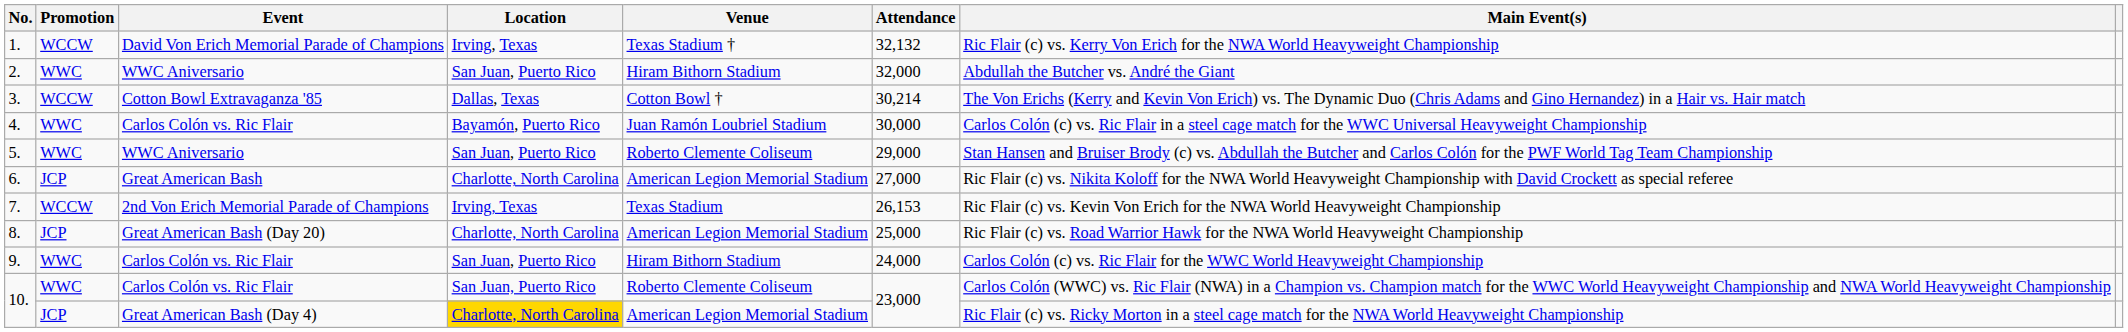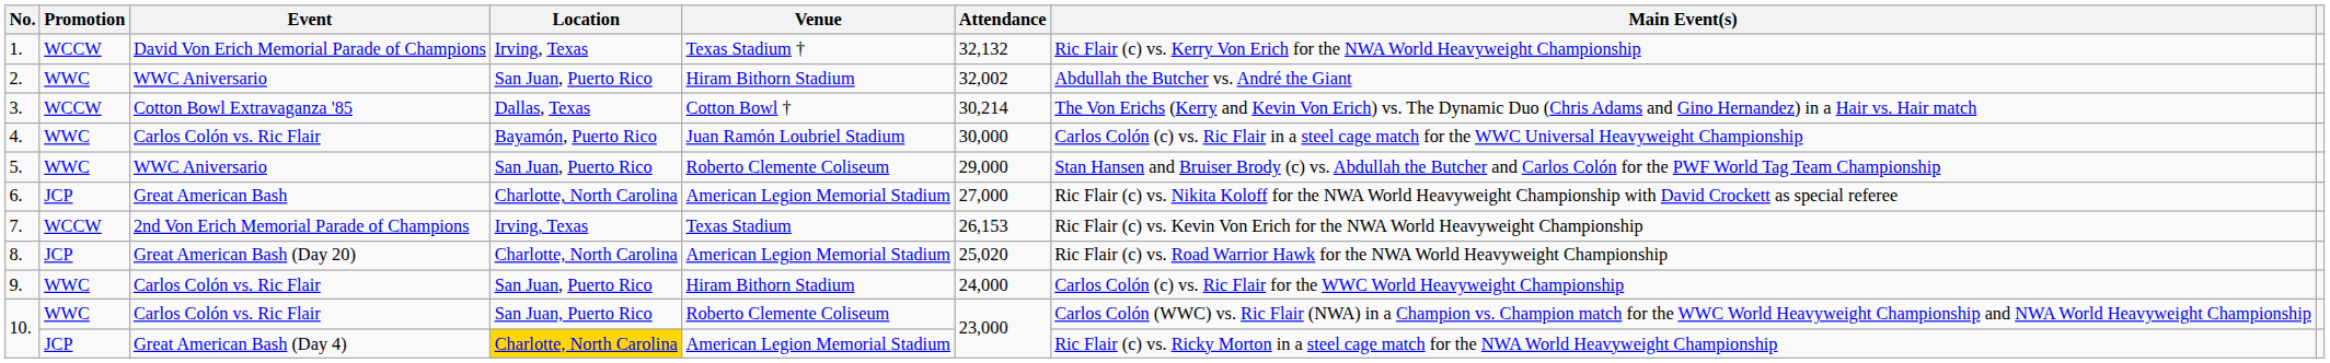 <table class="wikitable sortable" style="font-size:85%;">
 <tr>
 <th>No.</th>
 <th>Promotion</th>
 <th>Event</th>
 <th>Location</th>
 <th>Venue</th>
 <th>Attendance</th>
 <th class=unsortable>Main Event(s)</th>
 <th class=unsortable></th>
 </tr>
 <tr>
 <td>1.</td>
 <td><a href='#'>WCCW</a></td>
 <td><a href='#'>David Von Erich Memorial Parade of Champions</a> <br> </td>
 <td><a href='#'>Irving</a>, <a href='#'>Texas</a></td>
 <td><a href='#'>Texas Stadium</a> †</td>
 <td>32,132</td>
 <td><a href='#'>Ric Flair</a> (c) vs. <a href='#'>Kerry Von Erich</a> for the <a href='#'>NWA World Heavyweight Championship</a></td>
 <td></td>
 </tr>
 <tr>
 <td>2.</td>
 <td><a href='#'>WWC</a></td>
 <td><a href='#'>WWC Aniversario</a><br> </td>
 <td><a href='#'>San Juan</a>, <a href='#'>Puerto Rico</a></td>
 <td><a href='#'>Hiram Bithorn Stadium</a></td>
-<td>32,000</td>
+<td>32,002</td>
 <td><a href='#'>Abdullah the Butcher</a> vs. <a href='#'>André the Giant</a></td>
 <td></td>
 </tr>
 <tr>
 <td>3.</td>
 <td><a href='#'>WCCW</a></td>
 <td><a href='#'>Cotton Bowl Extravaganza '85</a> <br> </td>
 <td><a href='#'>Dallas</a>, <a href='#'>Texas</a></td>
 <td><a href='#'>Cotton Bowl</a> †</td>
 <td>30,214</td>
 <td><a href='#'>The Von Erichs</a> (<a href='#'>Kerry</a> and <a href='#'>Kevin Von Erich</a>) vs. The Dynamic Duo (<a href='#'>Chris Adams</a> and <a href='#'>Gino Hernandez</a>) in a <a href='#'>Hair vs. Hair match</a></td>
 <td></td>
 </tr>
 <tr>
 <td>4.</td>
 <td><a href='#'>WWC</a></td>
 <td><a href='#'>Carlos Colón vs. Ric Flair</a><br> </td>
 <td><a href='#'>Bayamón</a>, <a href='#'>Puerto Rico</a></td>
 <td><a href='#'>Juan Ramón Loubriel Stadium</a></td>
 <td>30,000</td>
 <td><a href='#'>Carlos Colón</a> (c) vs. <a href='#'>Ric Flair</a> in a <a href='#'>steel cage match</a> for the <a href='#'>WWC Universal Heavyweight Championship</a></td>
 <td></td>
 </tr>
 <tr>
 <td>5.</td>
 <td><a href='#'>WWC</a></td>
 <td><a href='#'>WWC Aniversario</a><br> </td>
 <td><a href='#'>San Juan</a>, <a href='#'>Puerto Rico</a></td>
 <td><a href='#'>Roberto Clemente Coliseum</a></td>
 <td>29,000</td>
 <td><a href='#'>Stan Hansen</a> and <a href='#'>Bruiser Brody</a> (c) vs. <a href='#'>Abdullah the Butcher</a> and <a href='#'>Carlos Colón</a> for the <a href='#'>PWF World Tag Team Championship</a></td>
 <td></td>
 </tr>
 <tr>
 <td>6.</td>
 <td><a href='#'>JCP</a></td>
 <td><a href='#'>Great American Bash</a> <br> </td>
 <td><a href='#'>Charlotte, North Carolina</a></td>
 <td><a href='#'>American Legion Memorial Stadium</a></td>
 <td>27,000</td>
 <td>Ric Flair (c) vs. <a href='#'>Nikita Koloff</a> for the NWA World Heavyweight Championship with <a href='#'>David Crockett</a> as special referee</td>
 <td></td>
 </tr>
 <tr>
 <td>7.</td>
 <td><a href='#'>WCCW</a></td>
 <td><a href='#'>2nd Von Erich Memorial Parade of Champions</a> <br> </td>
 <td><a href='#'>Irving, Texas</a></td>
 <td><a href='#'>Texas Stadium</a></td>
 <td>26,153</td>
 <td>Ric Flair (c) vs. Kevin Von Erich for the NWA World Heavyweight Championship</td>
 <td></td>
 </tr>
 <tr>
 <td>8.</td>
 <td><a href='#'>JCP</a></td>
 <td><a href='#'>Great American Bash</a> (Day 20) <br> </td>
 <td><a href='#'>Charlotte, North Carolina</a></td>
 <td><a href='#'>American Legion Memorial Stadium</a></td>
-<td>25,000</td>
+<td>25,020</td>
 <td>Ric Flair (c) vs. <a href='#'>Road Warrior Hawk</a> for the NWA World Heavyweight Championship</td>
 <td></td>
 </tr>
 <tr>
 <td>9.</td>
 <td><a href='#'>WWC</a></td>
 <td><a href='#'>Carlos Colón vs. Ric Flair</a><br> </td>
 <td><a href='#'>San Juan</a>, <a href='#'>Puerto Rico</a></td>
 <td><a href='#'>Hiram Bithorn Stadium</a></td>
 <td>24,000</td>
 <td><a href='#'>Carlos Colón</a> (c) vs. <a href='#'>Ric Flair</a> for the <a href='#'>WWC World Heavyweight Championship</a></td>
 <td></td>
 </tr>
 <tr>
 <td rowspan=2>10.</td>
 <td><a href='#'>WWC</a></td>
 <td><a href='#'>Carlos Colón vs. Ric Flair</a><br> </td>
 <td><a href='#'>San Juan, Puerto Rico</a></td>
 <td><a href='#'>Roberto Clemente Coliseum</a></td>
 <td rowspan=2>23,000</td>
 <td><a href='#'>Carlos Colón</a> (WWC) vs. <a href='#'>Ric Flair</a> (NWA) in a <a href='#'>Champion vs. Champion match</a> for the <a href='#'>WWC World Heavyweight Championship</a> and <a href='#'>NWA World Heavyweight Championship</a></td>
 <td></td>
 </tr>
 <tr>
 <td><a href='#'>JCP</a></td>
 <td><a href='#'>Great American Bash</a> (Day 4) <br> </td>
 <td style="background: gold;"><a href='#'>Charlotte, North Carolina</a></td>
 <td><a href='#'>American Legion Memorial Stadium</a></td>
 <td><a href='#'>Ric Flair</a> (c) vs. <a href='#'>Ricky Morton</a> in a <a href='#'>steel cage match</a> for the <a href='#'>NWA World Heavyweight Championship</a></td>
 <td></td>
 </tr>
 </table>
